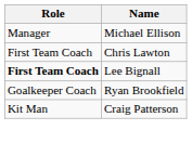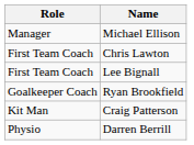 <table class="wikitable">
 <tr>
 <th>Role</th>
 <th>Name</th>
 </tr>
 <tr>
 <td>Manager</td>
 <td>Michael Ellison</td>
 </tr>
 <tr>
 <td>First Team Coach</td>
 <td>Chris Lawton</td>
 </tr>
 <tr>
-<td><strong>First Team Coach</strong></td>
+<td>First Team Coach</td>
 <td>Lee Bignall</td>
 </tr>
 <tr>
 <td>Goalkeeper Coach</td>
 <td>Ryan Brookfield</td>
 </tr>
 <tr>
 <td>Kit Man</td>
 <td>Craig Patterson</td>
 </tr>
+<tr>
+<td>Physio</td>
+<td>Darren Berrill</td>
+</tr>
 </table>
